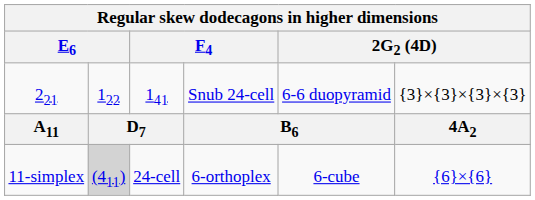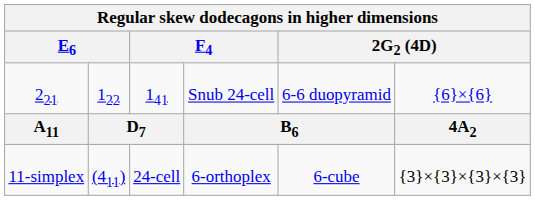 <table class="wikitable collapsible collapsed">
 <tr>
 <th colspan=6>Regular skew dodecagons in higher dimensions</th>
 </tr>
 <tr>
 <th colspan=2><a href='#'>E<sub>6</sub></a></th>
 <th colspan=2><a href='#'>F<sub>4</sub></a></th>
 <th colspan=2>2G<sub>2</sub> (4D)</th>
 </tr>
 <tr align=center valign=top>
 <td><br><a href='#'>2<sub>21</sub></a></td>
 <td><br><a href='#'>1<sub>22</sub></a></td>
 <td><br><a href='#'>1<sub>41</sub></a></td>
 <td><br><a href='#'>Snub 24-cell</a></td>
 <td><br><a href='#'>6-6 duopyramid</a></td>
-<td><br>{3}×{3}×{3}×{3}</td>
+<td><br><a href='#'>{6}×{6}</a></td>
 </tr>
 <tr>
 <th>A<sub>11</sub></th>
 <th colspan=2>D<sub>7</sub></th>
 <th colspan=2>B<sub>6</sub></th>
 <th>4A<sub>2</sub></th>
 </tr>
 <tr align=center valign=top>
 <td><br><a href='#'>11-simplex</a></td>
-<td style="background: lightgrey;"><br><a href='#'>(4<sub>11</sub>)</a></td>
+<td><br><a href='#'>(4<sub>11</sub>)</a></td>
 <td><br><a href='#'>24-cell</a></td>
 <td><br><a href='#'>6-orthoplex</a></td>
 <td><br><a href='#'>6-cube</a></td>
-<td><br><a href='#'>{6}×{6}</a></td>
+<td><br>{3}×{3}×{3}×{3}</td>
 </tr>
 </table>
